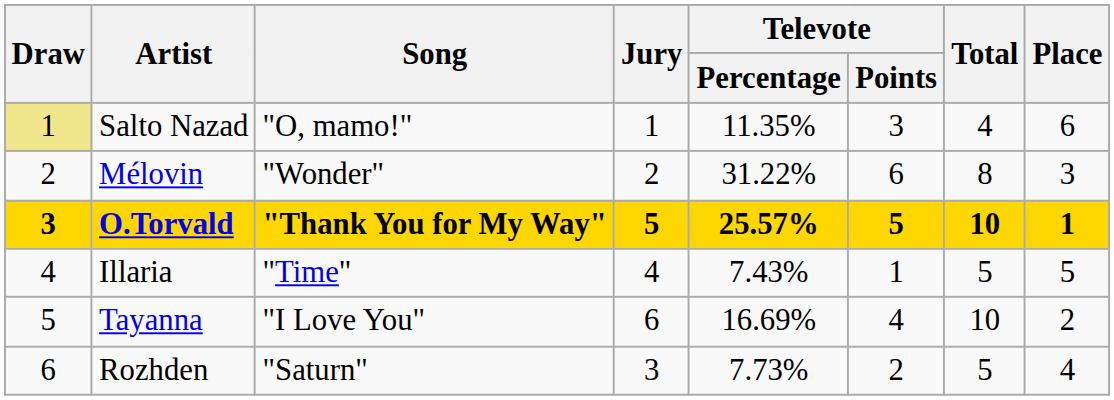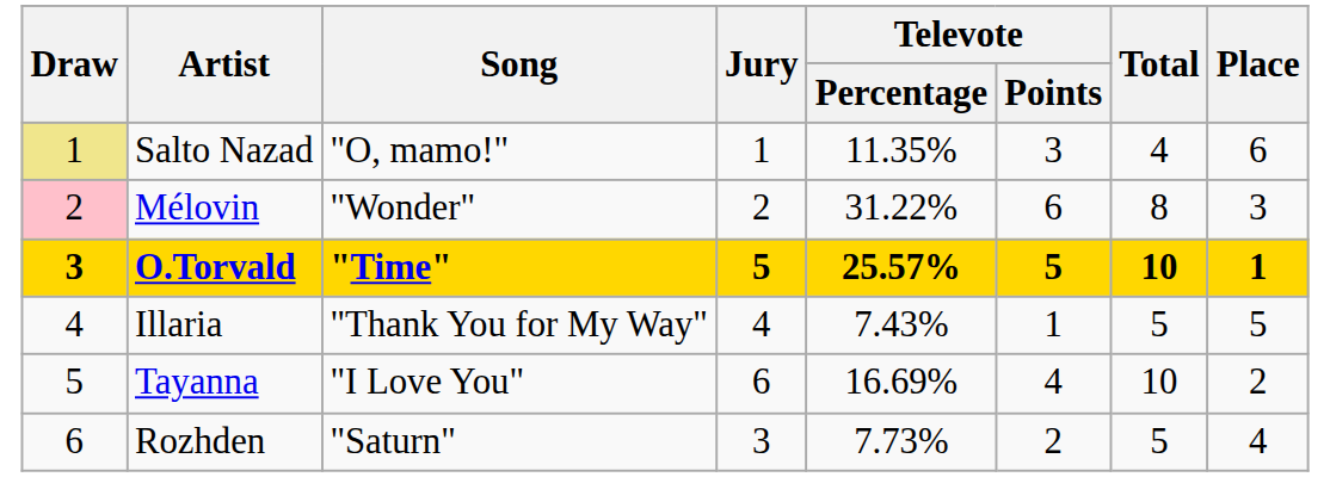 <table class="sortable wikitable" style="margin: 1em auto 1em auto; text-align:center;">
 <tr>
 <th rowspan="2">Draw</th>
 <th rowspan="2">Artist</th>
 <th rowspan="2">Song</th>
 <th rowspan="2">Jury</th>
 <th colspan="2" class="unsortable">Televote</th>
 <th rowspan="2">Total</th>
 <th rowspan="2">Place</th>
 </tr>
 <tr>
 <th>Percentage</th>
 <th>Points</th>
 </tr>
 <tr>
 <td style="background: khaki;">1</td>
 <td style="text-align:left">Salto Nazad</td>
 <td style="text-align:left">"O, mamo!"</td>
 <td>1</td>
 <td>11.35%</td>
 <td>3</td>
 <td>4</td>
 <td>6</td>
 </tr>
 <tr>
-<td>2</td>
+<td style="background: pink;">2</td>
 <td style="text-align:left"><a href='#'>Mélovin</a></td>
 <td style="text-align:left">"Wonder"</td>
 <td>2</td>
 <td>31.22%</td>
 <td>6</td>
 <td>8</td>
 <td>3</td>
 </tr>
 <tr style="font-weight:bold; background:gold;">
 <td>3</td>
 <td style="text-align:left"><a href='#'>O.Torvald</a></td>
-<td style="text-align:left">"Thank You for My Way"</td>
+<td style="text-align:left">"<a href='#'>Time</a>"</td>
 <td>5</td>
 <td>25.57%</td>
 <td>5</td>
 <td>10</td>
 <td>1</td>
 </tr>
 <tr>
 <td>4</td>
 <td style="text-align:left">Illaria</td>
-<td style="text-align:left">"<a href='#'>Time</a>"</td>
+<td style="text-align:left">"Thank You for My Way"</td>
 <td>4</td>
 <td>7.43%</td>
 <td>1</td>
 <td>5</td>
 <td>5</td>
 </tr>
 <tr>
 <td>5</td>
 <td style="text-align:left"><a href='#'>Tayanna</a></td>
 <td style="text-align:left">"I Love You"</td>
 <td>6</td>
 <td>16.69%</td>
 <td>4</td>
 <td>10</td>
 <td>2</td>
 </tr>
 <tr>
 <td>6</td>
 <td style="text-align:left">Rozhden</td>
 <td style="text-align:left">"Saturn"</td>
 <td>3</td>
 <td>7.73%</td>
 <td>2</td>
 <td>5</td>
 <td>4</td>
 </tr>
 </table>
